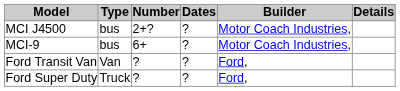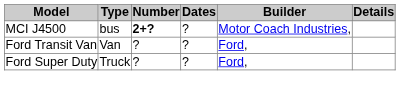 <table border=1 style="border-collapse: collapse;">
 <tr style="background:#ccc;">
 <th>Model</th>
 <th>Type</th>
 <th>Number</th>
 <th>Dates</th>
 <th>Builder</th>
 <th>Details</th>
 </tr>
 <tr>
 <td>MCI J4500</td>
 <td>bus</td>
-<td>2+?</td>
-<td>?</td>
-<td><a href='#'>Motor Coach Industries</a>, </td>
-<td></td>
-</tr>
-<tr>
-<td>MCI-9</td>
-<td>bus</td>
-<td>6+</td>
+<td><strong>2+?</strong></td>
 <td>?</td>
 <td><a href='#'>Motor Coach Industries</a>, </td>
 <td></td>
 </tr>
 <tr>
 <td>Ford Transit Van</td>
 <td>Van</td>
 <td>?</td>
 <td>?</td>
 <td><a href='#'>Ford</a>, </td>
 <td></td>
 </tr>
 <tr>
 <td>Ford Super Duty</td>
 <td>Truck</td>
 <td>?</td>
 <td>?</td>
 <td><a href='#'>Ford</a>, </td>
 <td></td>
 </tr>
 </table>
